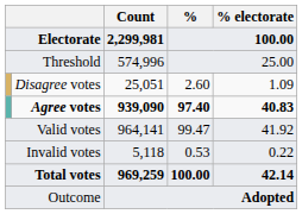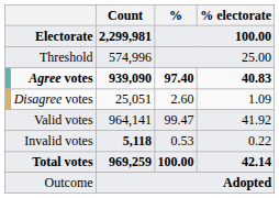 <table class="wikitable" style="text-align:right;">
 <tr>
 <th colspan="2"></th>
 <th>Count</th>
 <th>%</th>
 <th>% electorate</th>
 </tr>
 <tr style="background:#EAECF0;font-weight:bold;">
 <td colspan="2">Electorate</td>
 <td>2,299,981</td>
 <td colspan="2">100.00</td>
 </tr>
 <tr style="background:#EAECF0;">
 <td colspan="2">Threshold</td>
 <td>574,996</td>
 <td colspan="2">25.00</td>
 </tr>
+<tr style="font-weight:bold;">
+<td style="background-color:#5ab4ac;"></td>
+<td><em>Agree</em> votes</td>
+<td>939,090</td>
+<td>97.40</td>
+<td>40.83</td>
+</tr>
 <tr>
 <td style="background-color:#d8b365;"></td>
 <td><em>Disagree</em> votes</td>
 <td>25,051</td>
 <td>2.60</td>
 <td>1.09</td>
-</tr>
-<tr style="font-weight:bold;">
-<td style="background-color:#5ab4ac;"></td>
-<td><em>Agree</em> votes</td>
-<td>939,090</td>
-<td>97.40</td>
-<td>40.83</td>
 </tr>
 <tr style="background:#EAECF0;">
 <td colspan="2">Valid votes</td>
 <td>964,141</td>
 <td>99.47</td>
 <td>41.92</td>
 </tr>
 <tr style="background:#EAECF0;">
 <td colspan="2">Invalid votes</td>
-<td>5,118</td>
+<td><strong>5,118</strong></td>
 <td>0.53</td>
 <td>0.22</td>
 </tr>
 <tr style="background:#EAECF0;font-weight:bold;">
 <td colspan="2">Total votes</td>
 <td>969,259</td>
 <td>100.00</td>
 <td>42.14</td>
 </tr>
 <tr style="background:#EAECF0;">
 <td colspan="2">Outcome</td>
 <td colspan="3"><span><strong>Adopted</strong></span></td>
 </tr>
 </table>
